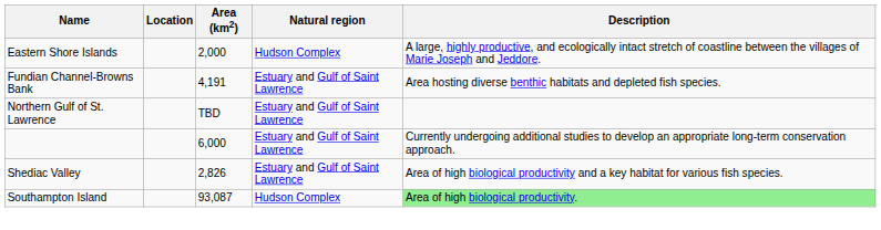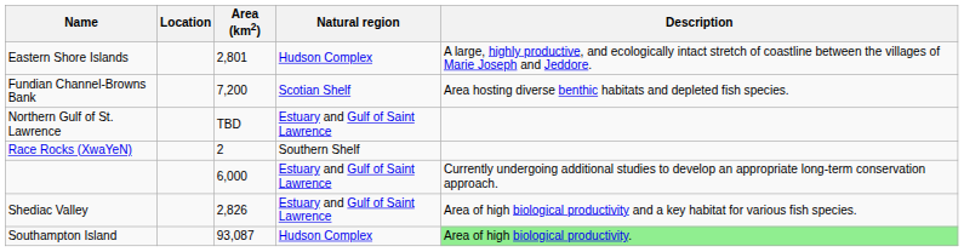 <table class="wikitable sortable plainrowheaders">
 <tr>
 <th>Name</th>
 <th>Location</th>
 <th>Area (km<sup>2</sup>)</th>
 <th>Natural region</th>
 <th class="unsortable">Description</th>
 </tr>
 <tr>
 <td>Eastern Shore Islands</td>
 <td></td>
-<td>2,000</td>
+<td>2,801</td>
 <td><a href='#'>Hudson Complex</a></td>
 <td>A large, <a href='#'>highly productive</a>, and ecologically intact stretch of coastline between the villages of <a href='#'>Marie Joseph</a> and <a href='#'>Jeddore</a>.</td>
 </tr>
 <tr>
 <td>Fundian Channel-Browns Bank</td>
 <td></td>
-<td>4,191</td>
-<td><a href='#'>Estuary</a> and <a href='#'>Gulf of Saint Lawrence</a></td>
+<td>7,200</td>
+<td><a href='#'>Scotian Shelf</a></td>
 <td>Area hosting diverse <a href='#'>benthic</a> habitats and depleted fish species.</td>
 </tr>
 <tr>
 <td>Northern Gulf of St. Lawrence</td>
 <td></td>
 <td>TBD</td>
 <td><a href='#'>Estuary</a> and <a href='#'>Gulf of Saint Lawrence</a></td>
+<td></td>
+</tr>
+<tr>
+<td><a href='#'>Race Rocks (XwaYeN)</a></td>
+<td></td>
+<td>2</td>
+<td>Southern Shelf</td>
 <td></td>
 </tr>
 <tr>
 <td></td>
 <td></td>
 <td>6,000</td>
 <td><a href='#'>Estuary</a> and <a href='#'>Gulf of Saint Lawrence</a></td>
 <td>Currently undergoing additional studies to develop an appropriate long-term conservation approach.</td>
 </tr>
 <tr>
 <td>Shediac Valley</td>
 <td><br></td>
 <td>2,826</td>
 <td><a href='#'>Estuary</a> and <a href='#'>Gulf of Saint Lawrence</a></td>
 <td>Area of high <a href='#'>biological productivity</a> and a key habitat for various fish species.</td>
 </tr>
 <tr>
 <td>Southampton Island</td>
 <td></td>
 <td>93,087</td>
 <td><a href='#'>Hudson Complex</a></td>
 <td style="background: lightgreen;">Area of high <a href='#'>biological productivity</a>.</td>
 </tr>
 </table>
